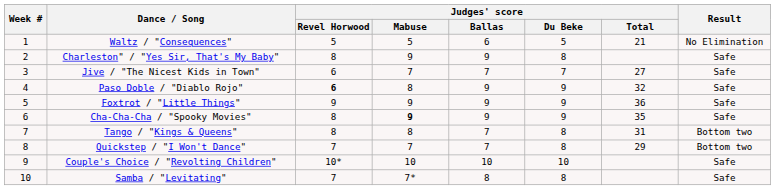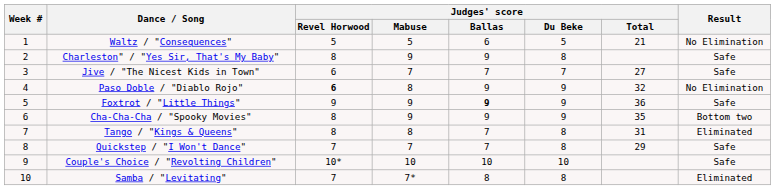 <table class="wikitable collapsible collapsed">
 <tr style="text-align:Centre; background:#ccc;">
 <th rowspan=2>Week #</th>
 <th rowspan=2>Dance / Song</th>
 <th colspan=5>Judges' score</th>
 <th rowspan=2>Result</th>
 </tr>
 <tr style="text-align:center; background:#ccc;"|>
 <th style="width:10%;">Revel Horwood</th>
 <th style="width:10%;">Mabuse</th>
 <th style="width:10%;">Ballas</th>
 <th style="width:10%;">Du Beke</th>
 <th style="width:10%;"><strong>Total</strong></th>
 </tr>
 <tr style="text-align: center; background:#faf6f6;">
 <td>1</td>
 <td><a href='#'>Waltz</a> / "<a href='#'>Consequences</a>"</td>
 <td>5</td>
 <td>5</td>
 <td>6</td>
 <td>5</td>
 <td>21</td>
 <td>No Elimination</td>
 </tr>
 <tr style="text-align: center; background:#faf6f6;">
 <td>2</td>
 <td><a href='#'>Charleston</a>" / "<a href='#'>Yes Sir, That's My Baby</a>"</td>
 <td>8</td>
 <td>9</td>
 <td>9</td>
 <td>8</td>
 <td></td>
 <td>Safe</td>
 </tr>
 <tr style="text-align: center; background:#faf6f6;">
 <td>3</td>
 <td><a href='#'>Jive</a> / "The Nicest Kids in Town"</td>
 <td>6</td>
 <td>7</td>
 <td>7</td>
 <td>7</td>
 <td>27</td>
 <td>Safe</td>
 </tr>
 <tr style="text-align: center; background:#faf6f6;">
 <td>4</td>
 <td><a href='#'>Paso Doble</a> / "Diablo Rojo"</td>
 <td><strong>6</strong></td>
 <td>8</td>
 <td>9</td>
 <td>9</td>
 <td>32</td>
-<td>Safe</td>
+<td>No Elimination</td>
 </tr>
 <tr style="text-align: center; background:#faf6f6;">
 <td>5</td>
 <td><a href='#'>Foxtrot</a> / "<a href='#'>Little Things</a>"</td>
 <td>9</td>
 <td>9</td>
-<td>9</td>
+<td><strong>9</strong></td>
 <td>9</td>
 <td>36</td>
 <td>Safe</td>
 </tr>
 <tr style="text-align: center; background:#faf6f6;">
 <td>6</td>
 <td><a href='#'>Cha-Cha-Cha</a> / "Spooky Movies"</td>
 <td>8</td>
-<td><strong>9</strong></td>
+<td>9</td>
 <td>9</td>
 <td>9</td>
 <td>35</td>
-<td>Safe</td>
+<td>Bottom two</td>
 </tr>
 <tr style="text-align: center; background:#faf6f6;">
 <td>7</td>
 <td><a href='#'>Tango</a> / "<a href='#'>Kings & Queens</a>"</td>
 <td>8</td>
 <td>8</td>
 <td>7</td>
 <td>8</td>
 <td>31</td>
-<td>Bottom two</td>
+<td>Eliminated</td>
 </tr>
 <tr style="text-align: center; background:#faf6f6;">
 <td>8</td>
 <td><a href='#'>Quickstep</a> / "<a href='#'>I Won't Dance</a>"</td>
 <td>7</td>
 <td>7</td>
 <td>7</td>
 <td>8</td>
 <td>29</td>
-<td>Bottom two</td>
+<td>Safe</td>
 </tr>
 <tr style="text-align: center; background:#faf6f6;">
 <td>9</td>
 <td><a href='#'>Couple's Choice</a> / "<a href='#'>Revolting Children</a>"</td>
 <td>10*</td>
 <td>10</td>
 <td>10</td>
 <td>10</td>
 <td></td>
 <td>Safe</td>
 </tr>
 <tr style="text-align: center; background:#faf6f6;">
 <td>10</td>
 <td><a href='#'>Samba</a> / "<a href='#'>Levitating</a>"</td>
 <td>7</td>
 <td>7*</td>
 <td>8</td>
 <td>8</td>
 <td></td>
-<td>Safe</td>
+<td>Eliminated</td>
 </tr>
 </table>
